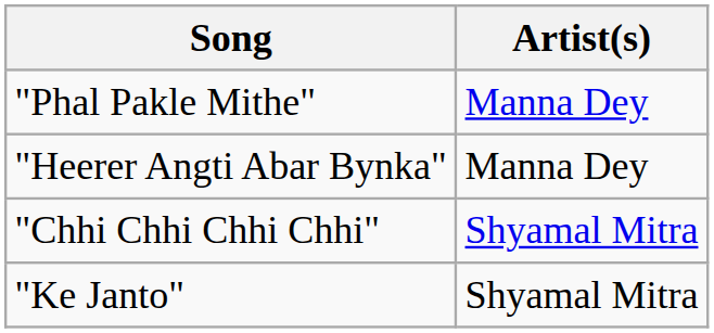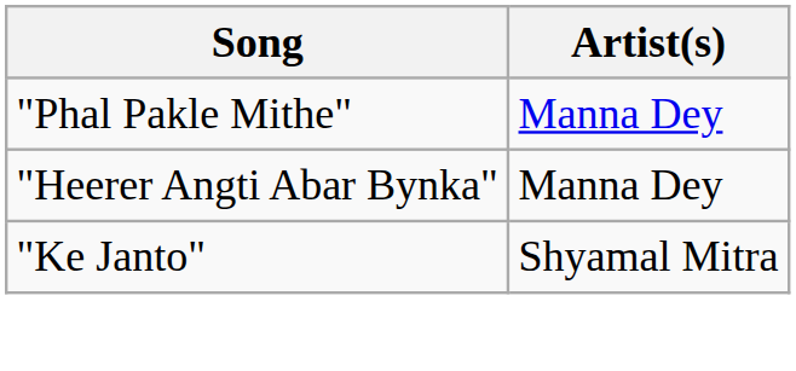 <table class="wikitable tracklist" style="font-size:95%;">
 <tr>
 <th>Song</th>
 <th>Artist(s)</th>
 </tr>
 <tr>
 <td>"Phal Pakle Mithe"</td>
 <td><a href='#'>Manna Dey</a></td>
 </tr>
 <tr>
 <td>"Heerer Angti Abar Bynka"</td>
 <td>Manna Dey</td>
 </tr>
 <tr>
-<td>"Chhi Chhi Chhi Chhi"</td>
-<td><a href='#'>Shyamal Mitra</a></td>
-</tr>
-<tr>
 <td>"Ke Janto"</td>
 <td>Shyamal Mitra</td>
 </tr>
 </table>
